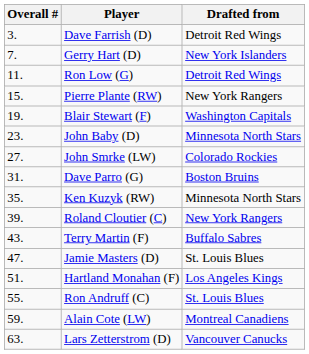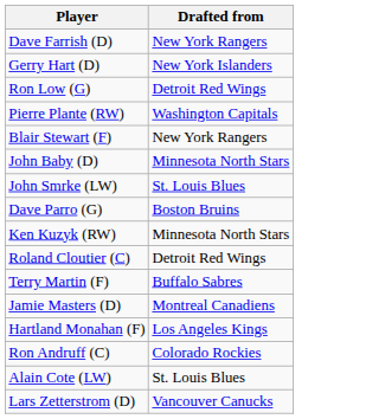 <table class="wikitable sortable">
 <tr>
-<th>Overall #</th>
 <th>Player</th>
 <th>Drafted from</th>
 </tr>
 <tr>
-<td>3.</td>
 <td><a href='#'>Dave Farrish</a> (D)</td>
-<td>Detroit Red Wings</td>
+<td><a href='#'>New York Rangers</a></td>
 </tr>
 <tr>
-<td>7.</td>
 <td><a href='#'>Gerry Hart</a> (D)</td>
 <td><a href='#'>New York Islanders</a></td>
 </tr>
 <tr>
-<td>11.</td>
 <td><a href='#'>Ron Low</a> (<a href='#'>G</a>)</td>
 <td><a href='#'>Detroit Red Wings</a></td>
 </tr>
 <tr>
-<td>15.</td>
 <td><a href='#'>Pierre Plante</a> (<a href='#'>RW</a>)</td>
+<td><a href='#'>Washington Capitals</a></td>
+</tr>
+<tr>
+<td><a href='#'>Blair Stewart</a> (<a href='#'>F</a>)</td>
 <td>New York Rangers</td>
 </tr>
 <tr>
-<td>19.</td>
-<td><a href='#'>Blair Stewart</a> (<a href='#'>F</a>)</td>
-<td><a href='#'>Washington Capitals</a></td>
-</tr>
-<tr>
-<td>23.</td>
 <td><a href='#'>John Baby</a> (D)</td>
 <td><a href='#'>Minnesota North Stars</a></td>
 </tr>
 <tr>
-<td>27.</td>
 <td><a href='#'>John Smrke</a> (LW)</td>
-<td><a href='#'>Colorado Rockies</a></td>
+<td><a href='#'>St. Louis Blues</a></td>
 </tr>
 <tr>
-<td>31.</td>
 <td><a href='#'>Dave Parro</a> (G)</td>
 <td><a href='#'>Boston Bruins</a></td>
 </tr>
 <tr>
-<td>35.</td>
 <td><a href='#'>Ken Kuzyk</a> (RW)</td>
 <td>Minnesota North Stars</td>
 </tr>
 <tr>
-<td>39.</td>
 <td><a href='#'>Roland Cloutier</a> (<a href='#'>C</a>)</td>
-<td><a href='#'>New York Rangers</a></td>
+<td>Detroit Red Wings</td>
 </tr>
 <tr>
-<td>43.</td>
 <td><a href='#'>Terry Martin</a> (F)</td>
 <td><a href='#'>Buffalo Sabres</a></td>
 </tr>
 <tr>
-<td>47.</td>
 <td><a href='#'>Jamie Masters</a> (D)</td>
-<td>St. Louis Blues</td>
+<td><a href='#'>Montreal Canadiens</a></td>
 </tr>
 <tr>
-<td>51.</td>
 <td><a href='#'>Hartland Monahan</a> (F)</td>
 <td><a href='#'>Los Angeles Kings</a></td>
 </tr>
 <tr>
-<td>55.</td>
 <td><a href='#'>Ron Andruff</a> (C)</td>
-<td><a href='#'>St. Louis Blues</a></td>
+<td><a href='#'>Colorado Rockies</a></td>
 </tr>
 <tr>
-<td>59.</td>
 <td><a href='#'>Alain Cote</a> (<a href='#'>LW</a>)</td>
-<td><a href='#'>Montreal Canadiens</a></td>
+<td>St. Louis Blues</td>
 </tr>
 <tr>
-<td>63.</td>
 <td><a href='#'>Lars Zetterstrom</a> (D)</td>
 <td><a href='#'>Vancouver Canucks</a></td>
 </tr>
 </table>
